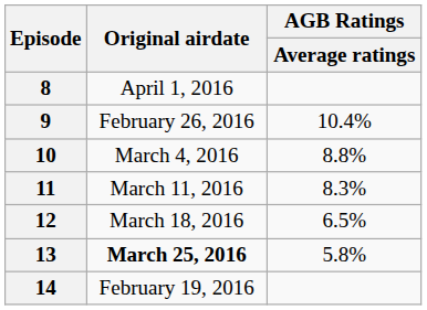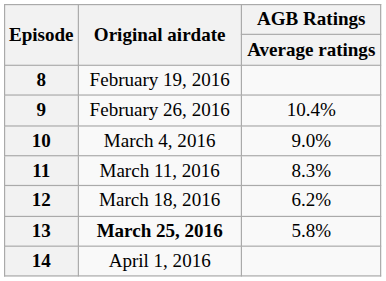 <table class=wikitable style="text-align:center">
 <tr>
 <th rowspan="2" width=40>Episode</th>
 <th rowspan="2" width=130>Original airdate</th>
 <th width=110>AGB Ratings</th>
 </tr>
 <tr>
 <th colspan="2">Average ratings</th>
 </tr>
 <tr>
 <th>8</th>
-<td>April 1, 2016</td>
+<td>February 19, 2016</td>
 <td></td>
 </tr>
 <tr>
 <th>9</th>
 <td>February 26, 2016</td>
 <td>10.4%</td>
 </tr>
 <tr>
 <th>10</th>
 <td>March 4, 2016</td>
-<td>8.8%</td>
+<td>9.0%</td>
 </tr>
 <tr>
 <th>11</th>
 <td>March 11, 2016</td>
 <td>8.3%</td>
 </tr>
 <tr>
 <th>12</th>
 <td>March 18, 2016</td>
-<td>6.5%</td>
+<td>6.2%</td>
 </tr>
 <tr>
 <th>13</th>
 <td><strong>March 25, 2016</strong></td>
 <td>5.8%</td>
 </tr>
 <tr>
 <th>14</th>
-<td>February 19, 2016</td>
+<td>April 1, 2016</td>
 <td></td>
 </tr>
 </table>
